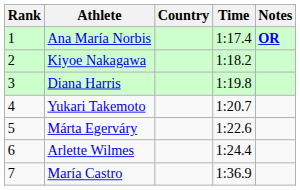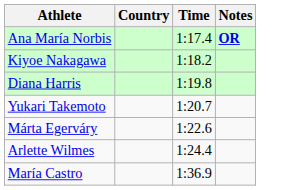 <table class="wikitable sortable">
 <tr>
-<th>Rank</th>
 <th>Athlete</th>
 <th>Country</th>
 <th>Time</th>
 <th>Notes</th>
 </tr>
 <tr bgcolor=#CCFFCC>
-<td>1</td>
 <td><a href='#'>Ana María Norbis</a></td>
 <td align=left></td>
 <td>1:17.4</td>
 <td><strong> <a href='#'>OR</a> </strong></td>
 </tr>
 <tr bgcolor=#CCFFCC>
-<td>2</td>
 <td><a href='#'>Kiyoe Nakagawa</a></td>
 <td align=left></td>
 <td>1:18.2</td>
 <td><strong> </strong></td>
 </tr>
 <tr bgcolor=#CCFFCC>
-<td>3</td>
 <td><a href='#'>Diana Harris</a></td>
 <td align=left></td>
 <td>1:19.8</td>
 <td><strong> </strong></td>
 </tr>
 <tr>
-<td>4</td>
 <td><a href='#'>Yukari Takemoto</a></td>
 <td align=left></td>
 <td>1:20.7</td>
 <td><strong> </strong></td>
 </tr>
 <tr>
-<td>5</td>
 <td><a href='#'>Márta Egerváry</a></td>
 <td align=left></td>
 <td>1:22.6</td>
 <td><strong> </strong></td>
 </tr>
 <tr>
-<td>6</td>
 <td><a href='#'>Arlette Wilmes</a></td>
 <td align=left></td>
 <td>1:24.4</td>
 <td><strong> </strong></td>
 </tr>
 <tr>
-<td>7</td>
 <td><a href='#'>María Castro</a></td>
 <td align=left></td>
 <td>1:36.9</td>
 <td><strong> </strong></td>
 </tr>
 </table>
